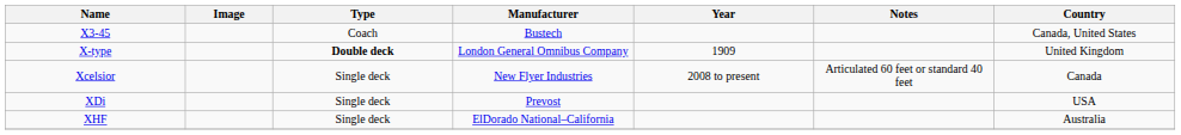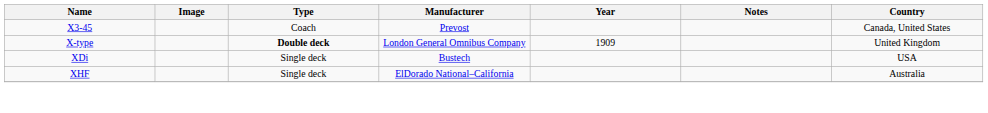 <table class="wikitable sortable sticky-header mw-datatable" style=text-align:center;>
 <tr>
 <th style="width:15em;">Name</th>
 <th style="width:7em;">Image</th>
 <th style="width:15em;">Type</th>
 <th style="width:15em;">Manufacturer</th>
 <th style="width:15em;">Year</th>
 <th class="unsortable", style="width:15em;">Notes</th>
 <th style="width:15em;">Country</th>
 </tr>
 <tr>
 <td><a href='#'>X3-45</a></td>
 <td></td>
 <td>Coach</td>
-<td><a href='#'>Bustech</a></td>
+<td><a href='#'>Prevost</a></td>
 <td></td>
 <td></td>
 <td>Canada, United States</td>
 </tr>
 <tr>
 <td><a href='#'>X-type</a></td>
 <td></td>
 <td><strong>Double deck</strong></td>
 <td><a href='#'>London General Omnibus Company</a></td>
 <td>1909</td>
 <td></td>
 <td>United Kingdom</td>
 </tr>
 <tr>
-<td><a href='#'>Xcelsior</a></td>
-<td></td>
-<td>Single deck</td>
-<td><a href='#'>New Flyer Industries</a></td>
-<td>2008 to present</td>
-<td>Articulated 60 feet or standard 40 feet</td>
-<td>Canada</td>
-</tr>
-<tr>
 <td><a href='#'>XDi</a></td>
 <td></td>
 <td>Single deck</td>
-<td><a href='#'>Prevost</a></td>
+<td><a href='#'>Bustech</a></td>
 <td></td>
 <td></td>
 <td>USA</td>
 </tr>
 <tr>
 <td><a href='#'>XHF</a></td>
 <td></td>
 <td>Single deck</td>
 <td><a href='#'>ElDorado National–California</a></td>
 <td></td>
 <td></td>
 <td>Australia</td>
 </tr>
 <tr>
 </tr>
 </table>
